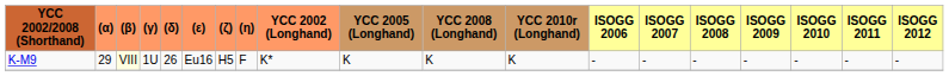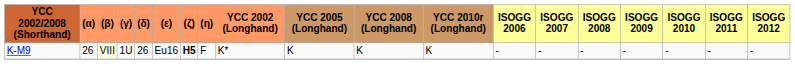 <table class="wikitable">
 <tr>
 <th align="center" style="background:#c63;"><strong>YCC 2002/2008 (Shorthand)</strong></th>
 <th align="center" style="background:#f96;"><strong>(α)</strong></th>
 <th align="center" style="background:#f96;"><strong>(β)</strong></th>
 <th align="center" style="background:#f96;"><strong>(γ)</strong></th>
 <td align="center" style="background:#f96;"><strong>(δ)</strong></td>
 <td align="center" style="background:#f96;"><strong>(ε)</strong></td>
 <td align="center" style="background:#f96;"><strong>(ζ)</strong></td>
 <td align="center" style="background:#f96"><strong>(η)</strong></td>
 <td align="center" style="background:#f96"><strong>YCC 2002 (Longhand)</strong></td>
 <td align="center" style="background:#c96;"><strong>YCC 2005 (Longhand)</strong></td>
 <td align="center" style="background:#c96;"><strong>YCC 2008 (Longhand)</strong></td>
 <td align="center" style="background:#c96;"><strong>YCC 2010r (Longhand)</strong></td>
 <td align="center" style="background:#ff9;"><strong>ISOGG 2006</strong></td>
 <td align="center" style="background:#ff9;"><strong>ISOGG 2007</strong></td>
 <td align="center" style="background:#ff9;"><strong>ISOGG 2008</strong></td>
 <td align="center" style="background:#ff9;"><strong>ISOGG 2009</strong></td>
 <td align="center" style="background:#ff9;"><strong>ISOGG 2010</strong></td>
 <td align="center" style="background:#ff9;"><strong>ISOGG 2011</strong></td>
 <td align="center" style="background:#ff9;"><strong>ISOGG 2012</strong></td>
 </tr>
 <tr>
 <td><a href='#'>K-M9</a></td>
-<td>29</td>
+<td>26</td>
 <td style="background: lightyellow;">VIII</td>
 <td>1U</td>
 <td>26</td>
 <td>Eu16</td>
-<td>H5</td>
+<td><strong>H5</strong></td>
 <td>F</td>
 <td>K*</td>
 <td>K</td>
 <td>K</td>
 <td>K</td>
 <td>-</td>
 <td>-</td>
 <td>-</td>
 <td>-</td>
 <td>-</td>
 <td>-</td>
 <td>-</td>
 </tr>
 <tr>
 </tr>
 </table>
